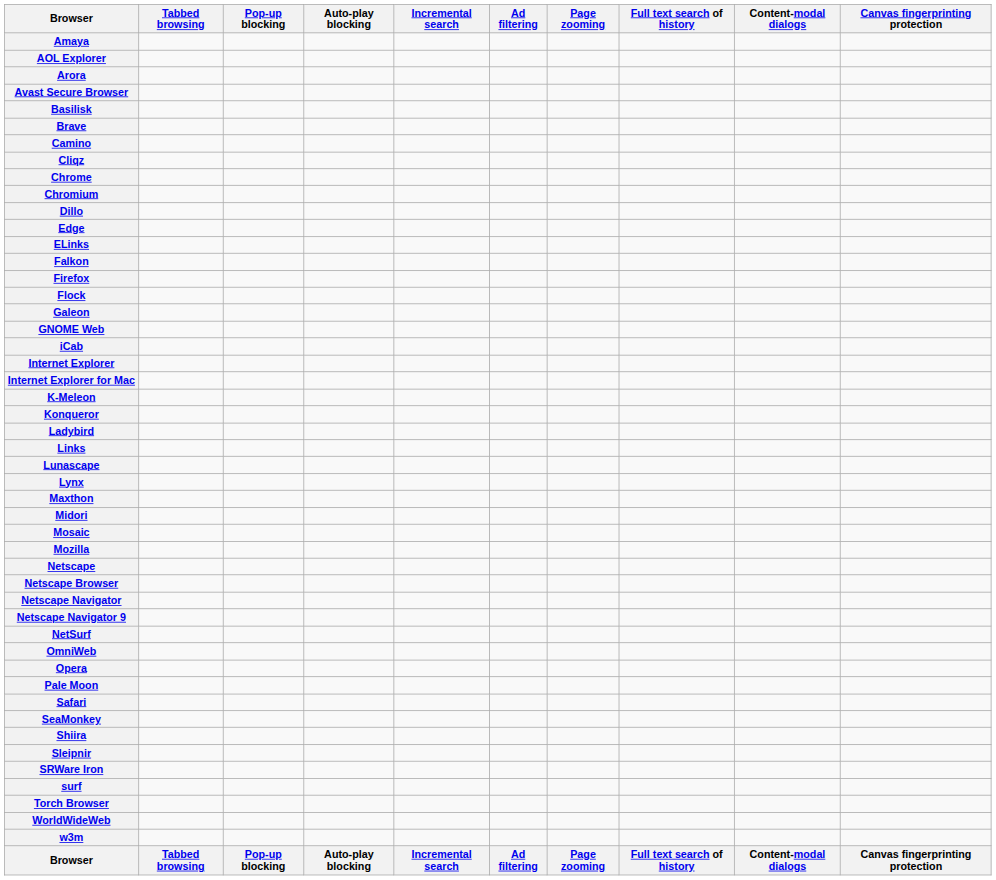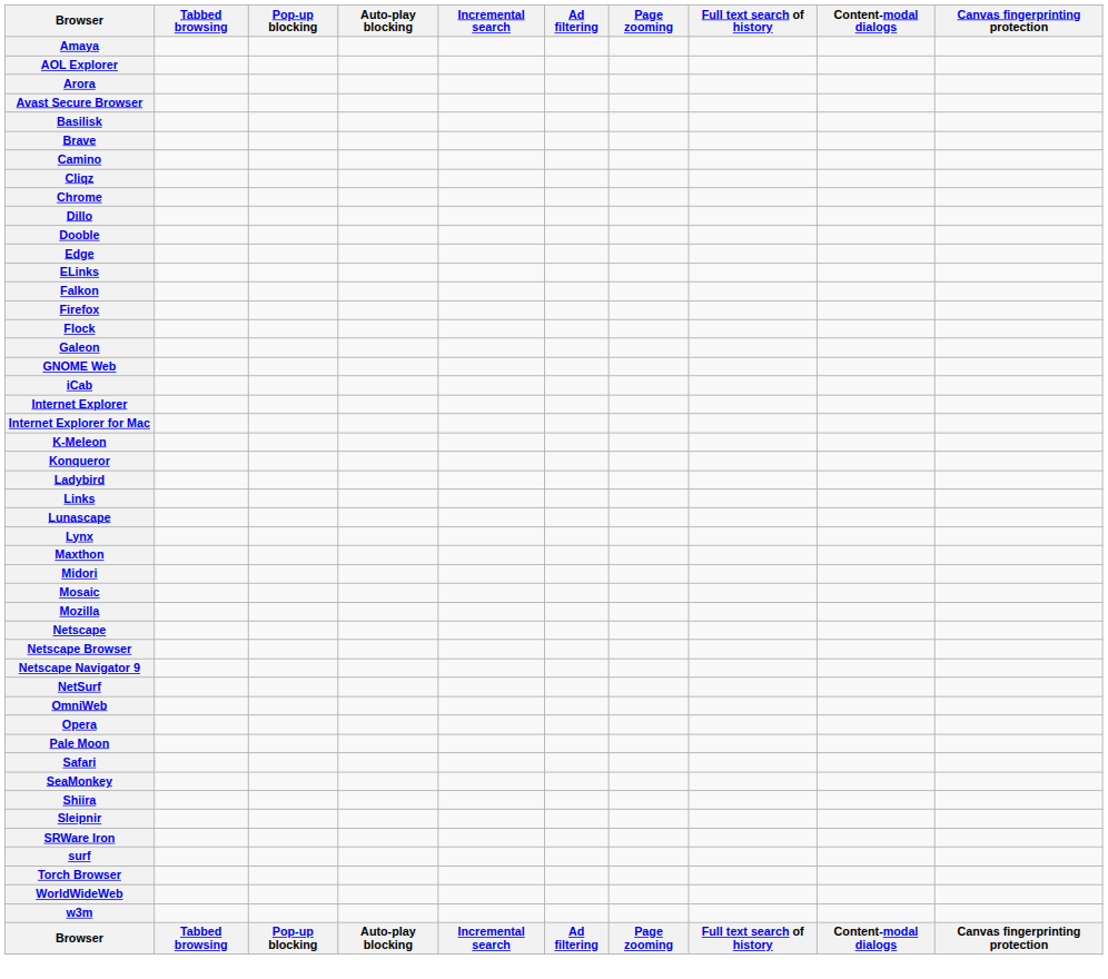 <table class="wikitable sortable sort-under sticky-header" style="font-size: 85%; text-align: center; width: auto;">
 <tr>
 <th style="width:12em">Browser</th>
 <th><a href='#'>Tabbed browsing</a></th>
 <th><a href='#'>Pop-up</a> blocking</th>
 <th>Auto-play blocking</th>
 <th><a href='#'>Incremental search</a></th>
 <th><a href='#'>Ad filtering</a></th>
 <th><a href='#'>Page zooming</a></th>
 <th><a href='#'>Full text search</a> of <a href='#'>history</a></th>
 <th>Content-<a href='#'>modal</a> <a href='#'>dialogs</a></th>
 <th><a href='#'>Canvas fingerprinting</a> protection</th>
 </tr>
 <tr>
 <th><a href='#'>Amaya</a></th>
 <td></td>
 <td></td>
 <td></td>
 <td></td>
 <td></td>
 <td></td>
 <td></td>
 <td></td>
 <td></td>
 </tr>
 <tr>
 <th><a href='#'>AOL Explorer</a></th>
 <td></td>
 <td></td>
 <td></td>
 <td></td>
 <td></td>
 <td></td>
 <td></td>
 <td></td>
 <td></td>
 </tr>
 <tr>
 <th><a href='#'>Arora</a></th>
 <td></td>
 <td></td>
 <td></td>
 <td></td>
 <td></td>
 <td></td>
 <td></td>
 <td></td>
 <td></td>
 </tr>
 <tr>
 <th><a href='#'>Avast Secure Browser</a></th>
 <td></td>
 <td></td>
 <td></td>
 <td></td>
 <td></td>
 <td></td>
 <td></td>
 <td></td>
 <td></td>
 </tr>
 <tr>
 <th><a href='#'>Basilisk</a></th>
 <td></td>
 <td></td>
 <td></td>
 <td></td>
 <td></td>
 <td></td>
 <td></td>
 <td></td>
 <td></td>
 </tr>
 <tr>
 <th><a href='#'>Brave</a></th>
 <td></td>
 <td></td>
 <td></td>
 <td></td>
 <td></td>
 <td></td>
 <td></td>
 <td></td>
 <td></td>
 </tr>
 <tr>
 <th><a href='#'>Camino</a></th>
 <td></td>
 <td></td>
 <td></td>
 <td></td>
 <td></td>
 <td></td>
 <td></td>
 <td></td>
 <td></td>
 </tr>
 <tr>
 <th><a href='#'>Cliqz</a></th>
 <td></td>
 <td></td>
 <td></td>
 <td></td>
 <td></td>
 <td></td>
 <td></td>
 <td></td>
 <td></td>
 </tr>
 <tr>
 <th><a href='#'>Chrome</a></th>
 <td></td>
 <td></td>
 <td></td>
 <td></td>
 <td></td>
 <td></td>
 <td></td>
 <td></td>
 <td></td>
 </tr>
 <tr>
-<th><a href='#'>Chromium</a></th>
+<th><a href='#'>Dillo</a></th>
 <td></td>
 <td></td>
 <td></td>
 <td></td>
 <td></td>
 <td></td>
 <td></td>
 <td></td>
 <td></td>
 </tr>
 <tr>
-<th><a href='#'>Dillo</a></th>
+<th><a href='#'>Dooble</a></th>
 <td></td>
 <td></td>
 <td></td>
 <td></td>
 <td></td>
 <td></td>
 <td></td>
 <td></td>
 <td></td>
 </tr>
 <tr>
 <th><a href='#'>Edge</a></th>
 <td></td>
 <td></td>
 <td></td>
 <td></td>
 <td></td>
 <td></td>
 <td></td>
 <td></td>
 <td></td>
 </tr>
 <tr>
 <th><a href='#'>ELinks</a></th>
 <td></td>
 <td></td>
 <td></td>
 <td></td>
 <td></td>
 <td></td>
 <td></td>
 <td></td>
 <td></td>
 </tr>
 <tr>
 <th><a href='#'>Falkon</a></th>
 <td></td>
 <td></td>
 <td></td>
 <td></td>
 <td></td>
 <td></td>
 <td></td>
 <td></td>
 <td></td>
 </tr>
 <tr>
 <th><a href='#'>Firefox</a></th>
 <td></td>
 <td></td>
 <td></td>
 <td></td>
 <td></td>
 <td></td>
 <td></td>
 <td></td>
 <td></td>
 </tr>
 <tr>
 <th><a href='#'>Flock</a></th>
 <td></td>
 <td></td>
 <td></td>
 <td></td>
 <td></td>
 <td></td>
 <td></td>
 <td></td>
 <td></td>
 </tr>
 <tr>
 <th><a href='#'>Galeon</a></th>
 <td></td>
 <td></td>
 <td></td>
 <td></td>
 <td></td>
 <td></td>
 <td></td>
 <td></td>
 <td></td>
 </tr>
 <tr>
 <th><a href='#'>GNOME Web</a></th>
 <td></td>
 <td></td>
 <td></td>
 <td></td>
 <td></td>
 <td></td>
 <td></td>
 <td></td>
 <td></td>
 </tr>
 <tr>
 <th><a href='#'>iCab</a></th>
 <td></td>
 <td></td>
 <td></td>
 <td></td>
 <td></td>
 <td></td>
 <td></td>
 <td></td>
 <td></td>
 </tr>
 <tr>
 <th><a href='#'>Internet Explorer</a></th>
 <td></td>
 <td></td>
 <td></td>
 <td></td>
 <td></td>
 <td></td>
 <td></td>
 <td></td>
 <td></td>
 </tr>
 <tr>
 <th><a href='#'>Internet Explorer for Mac</a></th>
 <td></td>
 <td></td>
 <td></td>
 <td></td>
 <td></td>
 <td></td>
 <td></td>
 <td></td>
 <td></td>
 </tr>
 <tr>
 <th><a href='#'>K-Meleon</a></th>
 <td></td>
 <td></td>
 <td></td>
 <td></td>
 <td></td>
 <td></td>
 <td></td>
 <td></td>
 <td></td>
 </tr>
 <tr>
 <th><a href='#'>Konqueror</a></th>
 <td></td>
 <td></td>
 <td></td>
 <td></td>
 <td></td>
 <td></td>
 <td></td>
 <td></td>
 <td></td>
 </tr>
 <tr>
 <th><a href='#'>Ladybird</a></th>
 <td></td>
 <td></td>
 <td></td>
 <td></td>
 <td></td>
 <td></td>
 <td></td>
 <td></td>
 <td></td>
 </tr>
 <tr>
 <th><a href='#'>Links</a></th>
 <td></td>
 <td></td>
 <td></td>
 <td></td>
 <td></td>
 <td></td>
 <td></td>
 <td></td>
 <td></td>
 </tr>
 <tr>
 <th><a href='#'>Lunascape</a></th>
 <td></td>
 <td></td>
 <td></td>
 <td></td>
 <td></td>
 <td></td>
 <td></td>
 <td></td>
 <td></td>
 </tr>
 <tr>
 <th><a href='#'>Lynx</a></th>
 <td></td>
 <td></td>
 <td></td>
 <td></td>
 <td></td>
 <td></td>
 <td></td>
 <td></td>
 <td></td>
 </tr>
 <tr>
 <th><a href='#'>Maxthon</a></th>
 <td></td>
 <td></td>
 <td></td>
 <td></td>
 <td></td>
 <td></td>
 <td></td>
 <td></td>
 <td></td>
 </tr>
 <tr>
 <th><a href='#'>Midori</a></th>
 <td></td>
 <td></td>
 <td></td>
 <td></td>
 <td></td>
 <td></td>
 <td></td>
 <td></td>
 <td></td>
 </tr>
 <tr>
 <th><a href='#'>Mosaic</a></th>
 <td></td>
 <td></td>
 <td></td>
 <td></td>
 <td></td>
 <td></td>
 <td></td>
 <td></td>
 <td></td>
 </tr>
 <tr>
 <th><a href='#'>Mozilla</a></th>
 <td></td>
 <td></td>
 <td></td>
 <td></td>
 <td></td>
 <td></td>
 <td></td>
 <td></td>
 <td></td>
 </tr>
 <tr>
 <th><a href='#'>Netscape</a></th>
 <td></td>
 <td></td>
 <td></td>
 <td></td>
 <td></td>
 <td></td>
 <td></td>
 <td></td>
 <td></td>
 </tr>
 <tr>
 <th><a href='#'>Netscape Browser</a></th>
 <td></td>
 <td></td>
 <td></td>
 <td></td>
 <td></td>
 <td></td>
 <td></td>
 <td></td>
 <td></td>
 </tr>
 <tr>
-<th><a href='#'>Netscape Navigator</a></th>
-<td></td>
-<td></td>
-<td></td>
-<td></td>
-<td></td>
-<td></td>
-<td></td>
-<td></td>
-<td></td>
-</tr>
-<tr>
 <th><a href='#'>Netscape Navigator 9</a></th>
 <td></td>
 <td></td>
 <td></td>
 <td></td>
 <td></td>
 <td></td>
 <td></td>
 <td></td>
 <td></td>
 </tr>
 <tr>
 <th><a href='#'>NetSurf</a></th>
 <td></td>
 <td></td>
 <td></td>
 <td></td>
 <td></td>
 <td></td>
 <td></td>
 <td></td>
 <td></td>
 </tr>
 <tr>
 <th><a href='#'>OmniWeb</a></th>
 <td></td>
 <td></td>
 <td></td>
 <td></td>
 <td></td>
 <td></td>
 <td></td>
 <td></td>
 <td></td>
 </tr>
 <tr>
 <th><a href='#'>Opera</a></th>
 <td></td>
 <td></td>
 <td></td>
 <td></td>
 <td></td>
 <td></td>
 <td></td>
 <td></td>
 <td></td>
 </tr>
 <tr>
 <th><a href='#'>Pale Moon</a></th>
 <td></td>
 <td></td>
 <td></td>
 <td></td>
 <td></td>
 <td></td>
 <td></td>
 <td></td>
 <td></td>
 </tr>
 <tr>
 <th><a href='#'>Safari</a></th>
 <td></td>
 <td></td>
 <td></td>
 <td></td>
 <td></td>
 <td></td>
 <td></td>
 <td></td>
 <td></td>
 </tr>
 <tr>
 <th><a href='#'>SeaMonkey</a></th>
 <td></td>
 <td></td>
 <td></td>
 <td></td>
 <td></td>
 <td> </td>
 <td></td>
 <td></td>
 <td></td>
 </tr>
 <tr>
 <th><a href='#'>Shiira</a></th>
 <td></td>
 <td></td>
 <td></td>
 <td></td>
 <td></td>
 <td></td>
 <td></td>
 <td></td>
 <td></td>
 </tr>
 <tr>
 <th><a href='#'>Sleipnir</a></th>
 <td></td>
 <td></td>
 <td></td>
 <td></td>
 <td></td>
 <td></td>
 <td></td>
 <td></td>
 <td></td>
 </tr>
 <tr>
 <th><a href='#'>SRWare Iron</a></th>
 <td></td>
 <td></td>
 <td></td>
 <td></td>
 <td></td>
 <td></td>
 <td></td>
 <td></td>
 <td></td>
 </tr>
 <tr>
 <th><a href='#'>surf</a></th>
 <td></td>
 <td></td>
 <td></td>
 <td></td>
 <td></td>
 <td></td>
 <td></td>
 <td></td>
 <td></td>
 </tr>
 <tr>
 <th><a href='#'>Torch Browser</a></th>
 <td></td>
 <td></td>
 <td></td>
 <td></td>
 <td></td>
 <td></td>
 <td></td>
 <td></td>
 <td></td>
 </tr>
 <tr>
 <th><a href='#'>WorldWideWeb</a></th>
 <td></td>
 <td></td>
 <td></td>
 <td></td>
 <td></td>
 <td></td>
 <td></td>
 <td></td>
 <td></td>
 </tr>
 <tr>
 <th><a href='#'>w3m</a></th>
 <td></td>
 <td></td>
 <td></td>
 <td></td>
 <td></td>
 <td></td>
 <td></td>
 <td></td>
 <td></td>
 </tr>
 <tr class="sortbottom">
 <th>Browser</th>
 <th><a href='#'>Tabbed browsing</a></th>
 <th><a href='#'>Pop-up</a> blocking</th>
 <th>Auto-play blocking</th>
 <th><a href='#'>Incremental search</a></th>
 <th><a href='#'>Ad filtering</a></th>
 <th><a href='#'>Page zooming</a></th>
 <th><a href='#'>Full text search</a> of <a href='#'>history</a></th>
 <th>Content-<a href='#'>modal</a> <a href='#'>dialogs</a></th>
 <th>Canvas fingerprinting protection</th>
 </tr>
 </table>
